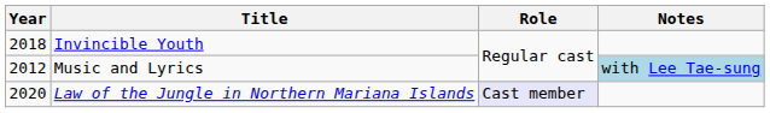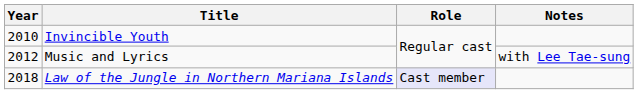 <table class="wikitable" border="1">
 <tr>
 <th scope="col">Year</th>
 <th scope="col">Title</th>
 <th scope="col">Role</th>
 <th scope="col">Notes</th>
 </tr>
 <tr>
-<td>2018</td>
+<td>2010</td>
 <td><a href='#'>Invincible Youth</a></td>
 <td rowspan="2">Regular cast</td>
 <td></td>
 </tr>
 <tr>
 <td>2012</td>
 <td>Music and Lyrics</td>
-<td style="background: lightblue;">with <a href='#'>Lee Tae-sung</a></td>
+<td>with <a href='#'>Lee Tae-sung</a></td>
 </tr>
 <tr>
-<td>2020</td>
+<td>2018</td>
 <td><em><a href='#'>Law of the Jungle in Northern Mariana Islands</a></em></td>
 <td style="background: lavender;">Cast member</td>
 <td></td>
 </tr>
 </table>
